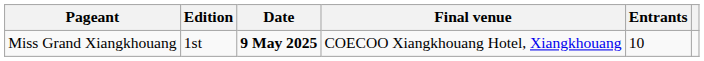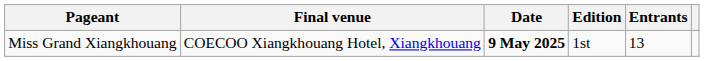 <table class="wikitable defaultcenter col3left col4left" style="font-size:90%;">
 <tr>
 <th>Pageant</th>
+<th>Final venue</th>
+<th>Date</th>
 <th>Edition</th>
-<th>Date</th>
-<th>Final venue</th>
 <th>Entrants</th>
 <th></th>
 </tr>
 <tr>
 <td>Miss Grand Xiangkhouang</td>
+<td>COECOO Xiangkhouang Hotel, <a href='#'>Xiangkhouang</a></td>
+<td><strong>9 May 2025</strong></td>
 <td>1st</td>
-<td><strong>9 May 2025</strong></td>
-<td>COECOO Xiangkhouang Hotel, <a href='#'>Xiangkhouang</a></td>
-<td>10</td>
+<td>13</td>
 <td></td>
 </tr>
 </table>
